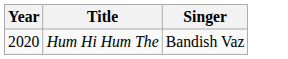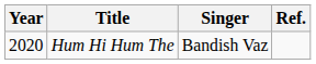 <table class="wikitable">
 <tr>
 <th>Year</th>
 <th>Title</th>
 <th>Singer</th>
+<th>Ref.</th>
 </tr>
 <tr>
 <td>2020</td>
 <td><em>Hum Hi Hum The</em></td>
 <td>Bandish Vaz</td>
+<td></td>
 </tr>
 </table>
